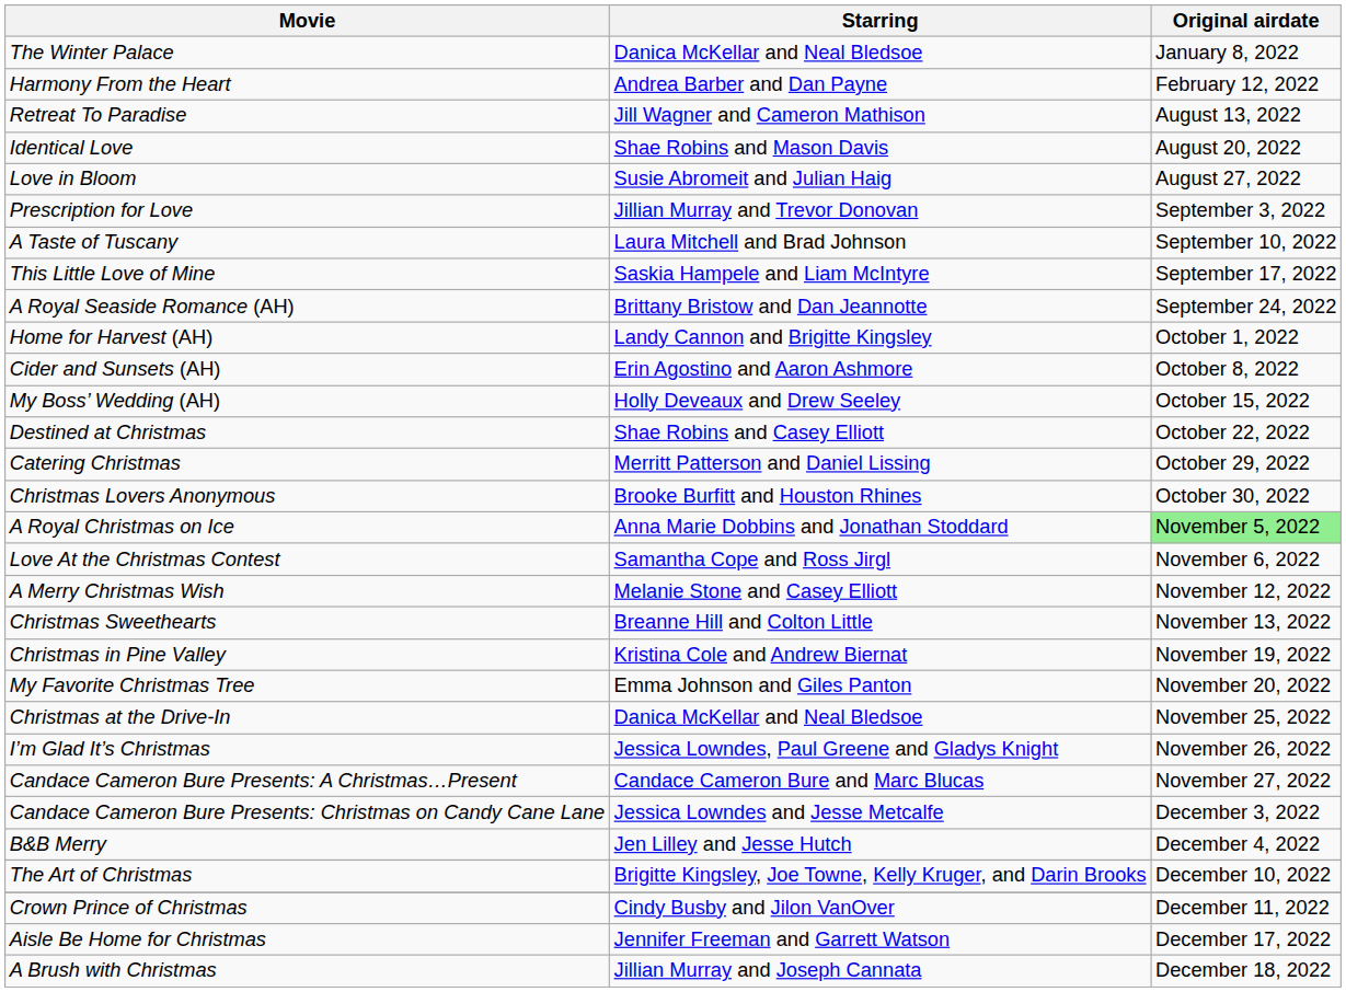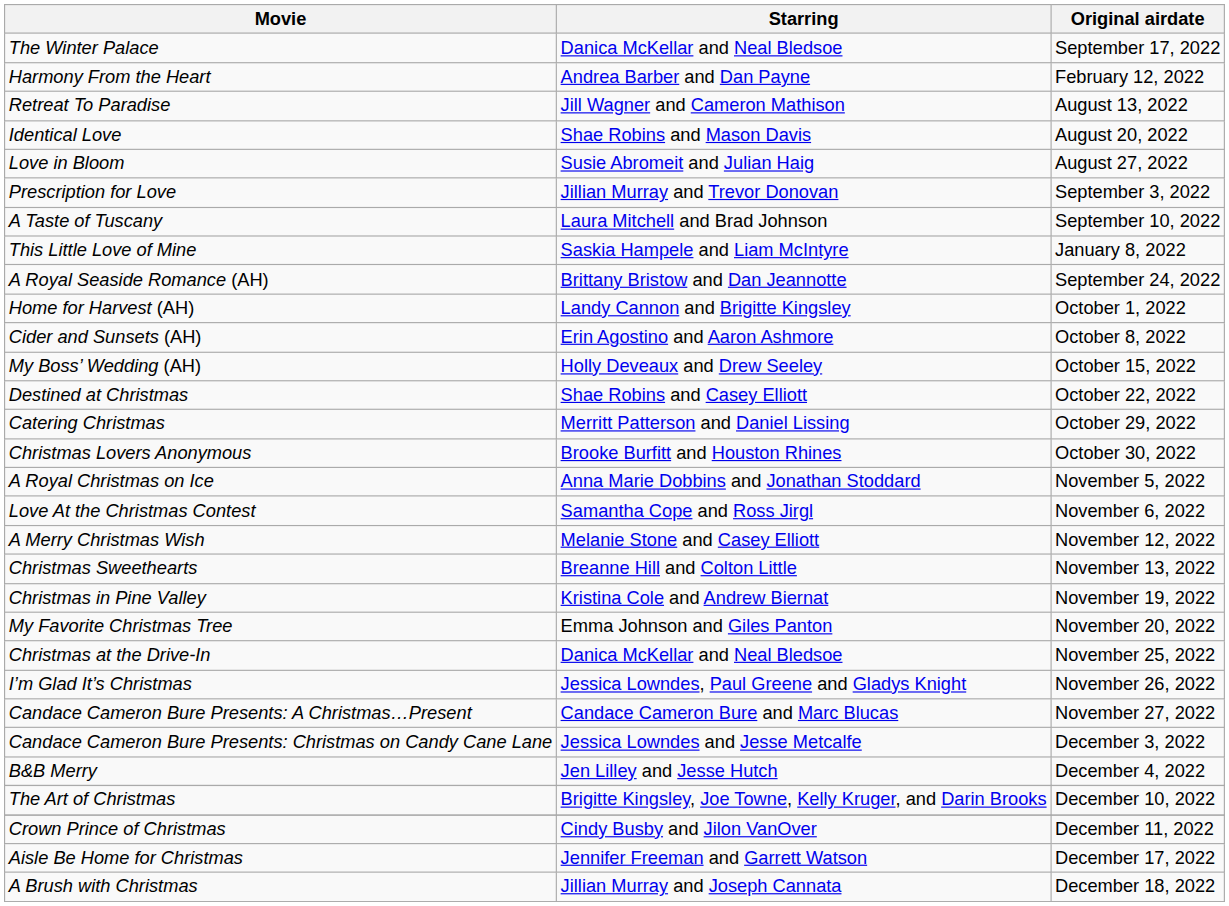 <table class="wikitable sortable">
 <tr>
 <th scope="col" class="unsortable">Movie</th>
 <th scope="col" class="unsortable">Starring</th>
 <th scope="col" class="unsortable">Original airdate</th>
 </tr>
 <tr>
 <td><em>The Winter Palace</em></td>
 <td><a href='#'>Danica McKellar</a> and <a href='#'>Neal Bledsoe</a></td>
-<td>January 8, 2022</td>
+<td>September 17, 2022</td>
 </tr>
 <tr>
 <td><em>Harmony From the Heart</em></td>
 <td><a href='#'>Andrea Barber</a> and <a href='#'>Dan Payne</a></td>
 <td>February 12, 2022</td>
 </tr>
 <tr>
 <td><em>Retreat To Paradise</em></td>
 <td><a href='#'>Jill Wagner</a> and <a href='#'>Cameron Mathison</a></td>
 <td>August 13, 2022</td>
 </tr>
 <tr>
 <td><em>Identical Love</em></td>
 <td><a href='#'>Shae Robins</a> and <a href='#'>Mason Davis</a></td>
 <td>August 20, 2022</td>
 </tr>
 <tr>
 <td><em>Love in Bloom</em></td>
 <td><a href='#'>Susie Abromeit</a> and <a href='#'>Julian Haig</a></td>
 <td>August 27, 2022</td>
 </tr>
 <tr>
 <td><em>Prescription for Love</em></td>
 <td><a href='#'>Jillian Murray</a> and <a href='#'>Trevor Donovan</a></td>
 <td>September 3, 2022</td>
 </tr>
 <tr>
 <td><em>A Taste of Tuscany</em></td>
 <td><a href='#'>Laura Mitchell</a> and Brad Johnson</td>
 <td>September 10, 2022</td>
 </tr>
 <tr>
 <td><em>This Little Love of Mine</em></td>
 <td><a href='#'>Saskia Hampele</a> and <a href='#'>Liam McIntyre</a></td>
-<td>September 17, 2022</td>
+<td>January 8, 2022</td>
 </tr>
 <tr>
 <td><em>A Royal Seaside Romance</em> (AH)</td>
 <td><a href='#'>Brittany Bristow</a> and <a href='#'>Dan Jeannotte</a></td>
 <td>September 24, 2022</td>
 </tr>
 <tr>
 <td><em>Home for Harvest</em> (AH)</td>
 <td><a href='#'>Landy Cannon</a> and <a href='#'>Brigitte Kingsley</a></td>
 <td>October 1, 2022</td>
 </tr>
 <tr>
 <td><em>Cider and Sunsets</em> (AH)</td>
 <td><a href='#'>Erin Agostino</a> and <a href='#'>Aaron Ashmore</a></td>
 <td>October 8, 2022</td>
 </tr>
 <tr>
 <td><em>My Boss’ Wedding</em> (AH)</td>
 <td><a href='#'>Holly Deveaux</a> and <a href='#'>Drew Seeley</a></td>
 <td>October 15, 2022</td>
 </tr>
 <tr>
 <td><em>Destined at Christmas</em></td>
 <td><a href='#'>Shae Robins</a> and <a href='#'>Casey Elliott</a></td>
 <td>October 22, 2022</td>
 </tr>
 <tr>
 <td><em>Catering Christmas</em></td>
 <td><a href='#'>Merritt Patterson</a> and <a href='#'>Daniel Lissing</a></td>
 <td>October 29, 2022</td>
 </tr>
 <tr>
 <td><em>Christmas Lovers Anonymous</em></td>
 <td><a href='#'>Brooke Burfitt</a> and <a href='#'>Houston Rhines</a></td>
 <td>October 30, 2022</td>
 </tr>
 <tr>
 <td><em>A Royal Christmas on Ice</em></td>
 <td><a href='#'>Anna Marie Dobbins</a> and <a href='#'>Jonathan Stoddard</a></td>
-<td style="background: lightgreen;">November 5, 2022</td>
+<td>November 5, 2022</td>
 </tr>
 <tr>
 <td><em>Love At the Christmas Contest </em></td>
 <td><a href='#'>Samantha Cope</a> and <a href='#'>Ross Jirgl</a></td>
 <td>November 6, 2022</td>
 </tr>
 <tr>
 <td><em>A Merry Christmas Wish</em></td>
 <td><a href='#'>Melanie Stone</a> and <a href='#'>Casey Elliott</a></td>
 <td>November 12, 2022</td>
 </tr>
 <tr>
 <td><em>Christmas Sweethearts</em></td>
 <td><a href='#'>Breanne Hill</a> and <a href='#'>Colton Little</a></td>
 <td>November 13, 2022</td>
 </tr>
 <tr>
 <td><em>Christmas in Pine Valley</em></td>
 <td><a href='#'>Kristina Cole</a> and <a href='#'>Andrew Biernat</a></td>
 <td>November 19, 2022</td>
 </tr>
 <tr>
 <td><em>My Favorite Christmas Tree</em></td>
 <td>Emma Johnson and <a href='#'>Giles Panton</a></td>
 <td>November 20, 2022</td>
 </tr>
 <tr>
 <td><em>Christmas at the Drive-In</em></td>
 <td><a href='#'>Danica McKellar</a> and  <a href='#'>Neal Bledsoe</a></td>
 <td>November 25, 2022</td>
 </tr>
 <tr>
 <td><em>I’m Glad It’s Christmas</em></td>
 <td><a href='#'>Jessica Lowndes</a>, <a href='#'>Paul Greene</a> and <a href='#'>Gladys Knight</a></td>
 <td>November 26, 2022</td>
 </tr>
 <tr>
 <td><em>Candace Cameron Bure Presents: A Christmas…Present</em></td>
 <td><a href='#'>Candace Cameron Bure</a> and <a href='#'>Marc Blucas</a></td>
 <td>November 27, 2022</td>
 </tr>
 <tr>
 <td><em>Candace Cameron Bure Presents: Christmas on Candy Cane Lane</em></td>
 <td><a href='#'>Jessica Lowndes</a> and <a href='#'>Jesse Metcalfe</a></td>
 <td>December 3, 2022</td>
 </tr>
 <tr>
 <td><em>B&B Merry</em></td>
 <td><a href='#'>Jen Lilley</a> and <a href='#'>Jesse Hutch</a></td>
 <td>December 4, 2022</td>
 </tr>
 <tr>
 </tr>
 <tr>
 <td><em>The Art of Christmas</em></td>
 <td><a href='#'>Brigitte Kingsley</a>, <a href='#'>Joe Towne</a>, <a href='#'>Kelly Kruger</a>, and <a href='#'>Darin Brooks</a></td>
 <td>December 10, 2022</td>
 </tr>
 <tr>
 </tr>
 <tr>
 <td><em>Crown Prince of Christmas </em></td>
 <td><a href='#'>Cindy Busby</a> and <a href='#'>Jilon VanOver</a></td>
 <td>December 11, 2022</td>
 </tr>
 <tr>
 <td><em>Aisle Be Home for Christmas</em></td>
 <td><a href='#'>Jennifer Freeman</a> and <a href='#'>Garrett Watson</a></td>
 <td>December 17, 2022</td>
 </tr>
 <tr>
 <td><em>A Brush with Christmas</em></td>
 <td><a href='#'>Jillian Murray</a> and <a href='#'>Joseph Cannata</a></td>
 <td>December 18, 2022</td>
 </tr>
 <tr>
 </tr>
 </table>
